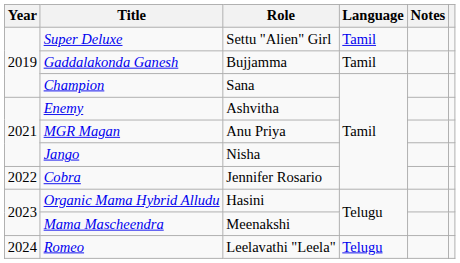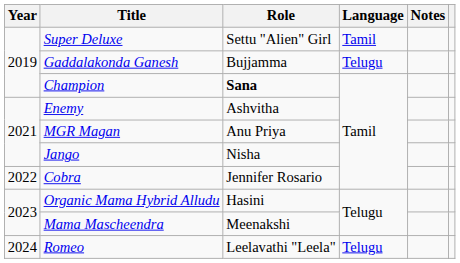 <table class="wikitable plainrowheaders sortable">
 <tr>
 <th>Year</th>
 <th>Title</th>
 <th>Role</th>
 <th>Language</th>
 <th class="unsortable">Notes</th>
 <th class="unsortable"></th>
 </tr>
 <tr>
 <td rowspan="3">2019</td>
 <td><em><a href='#'>Super Deluxe</a></em></td>
 <td>Settu "Alien" Girl</td>
 <td><a href='#'>Tamil</a></td>
 <td></td>
 <td></td>
 </tr>
 <tr>
 <td><em><a href='#'>Gaddalakonda Ganesh</a></em></td>
 <td>Bujjamma</td>
-<td>Tamil</td>
+<td><a href='#'>Telugu</a></td>
 <td></td>
 <td></td>
 </tr>
 <tr>
 <td><em><a href='#'>Champion</a></em></td>
-<td>Sana</td>
+<td><strong>Sana</strong></td>
 <td rowspan="5">Tamil</td>
 <td></td>
 <td></td>
 </tr>
 <tr>
 <td rowspan="3">2021</td>
 <td><a href='#'><em>Enemy</em></a></td>
 <td>Ashvitha</td>
 <td></td>
 <td></td>
 </tr>
 <tr>
 <td><em><a href='#'>MGR Magan</a></em></td>
 <td>Anu Priya</td>
 <td></td>
 <td></td>
 </tr>
 <tr>
 <td><em><a href='#'>Jango</a></em></td>
 <td>Nisha</td>
 <td></td>
 <td></td>
 </tr>
 <tr>
 <td>2022</td>
 <td><em><a href='#'>Cobra</a></em></td>
 <td>Jennifer Rosario</td>
 <td></td>
 <td></td>
 </tr>
 <tr>
 <td rowspan="2">2023</td>
 <td><em><a href='#'>Organic Mama Hybrid Alludu</a></em></td>
 <td>Hasini</td>
 <td rowspan="2">Telugu</td>
 <td></td>
 <td></td>
 </tr>
 <tr>
 <td><em><a href='#'>Mama Mascheendra</a></em></td>
 <td>Meenakshi</td>
 <td></td>
 <td></td>
 </tr>
 <tr>
 <td>2024</td>
 <td><em><a href='#'>Romeo</a></em></td>
 <td>Leelavathi "Leela"</td>
 <td><a href='#'>Telugu</a></td>
 <td></td>
 <td></td>
 </tr>
 </table>
